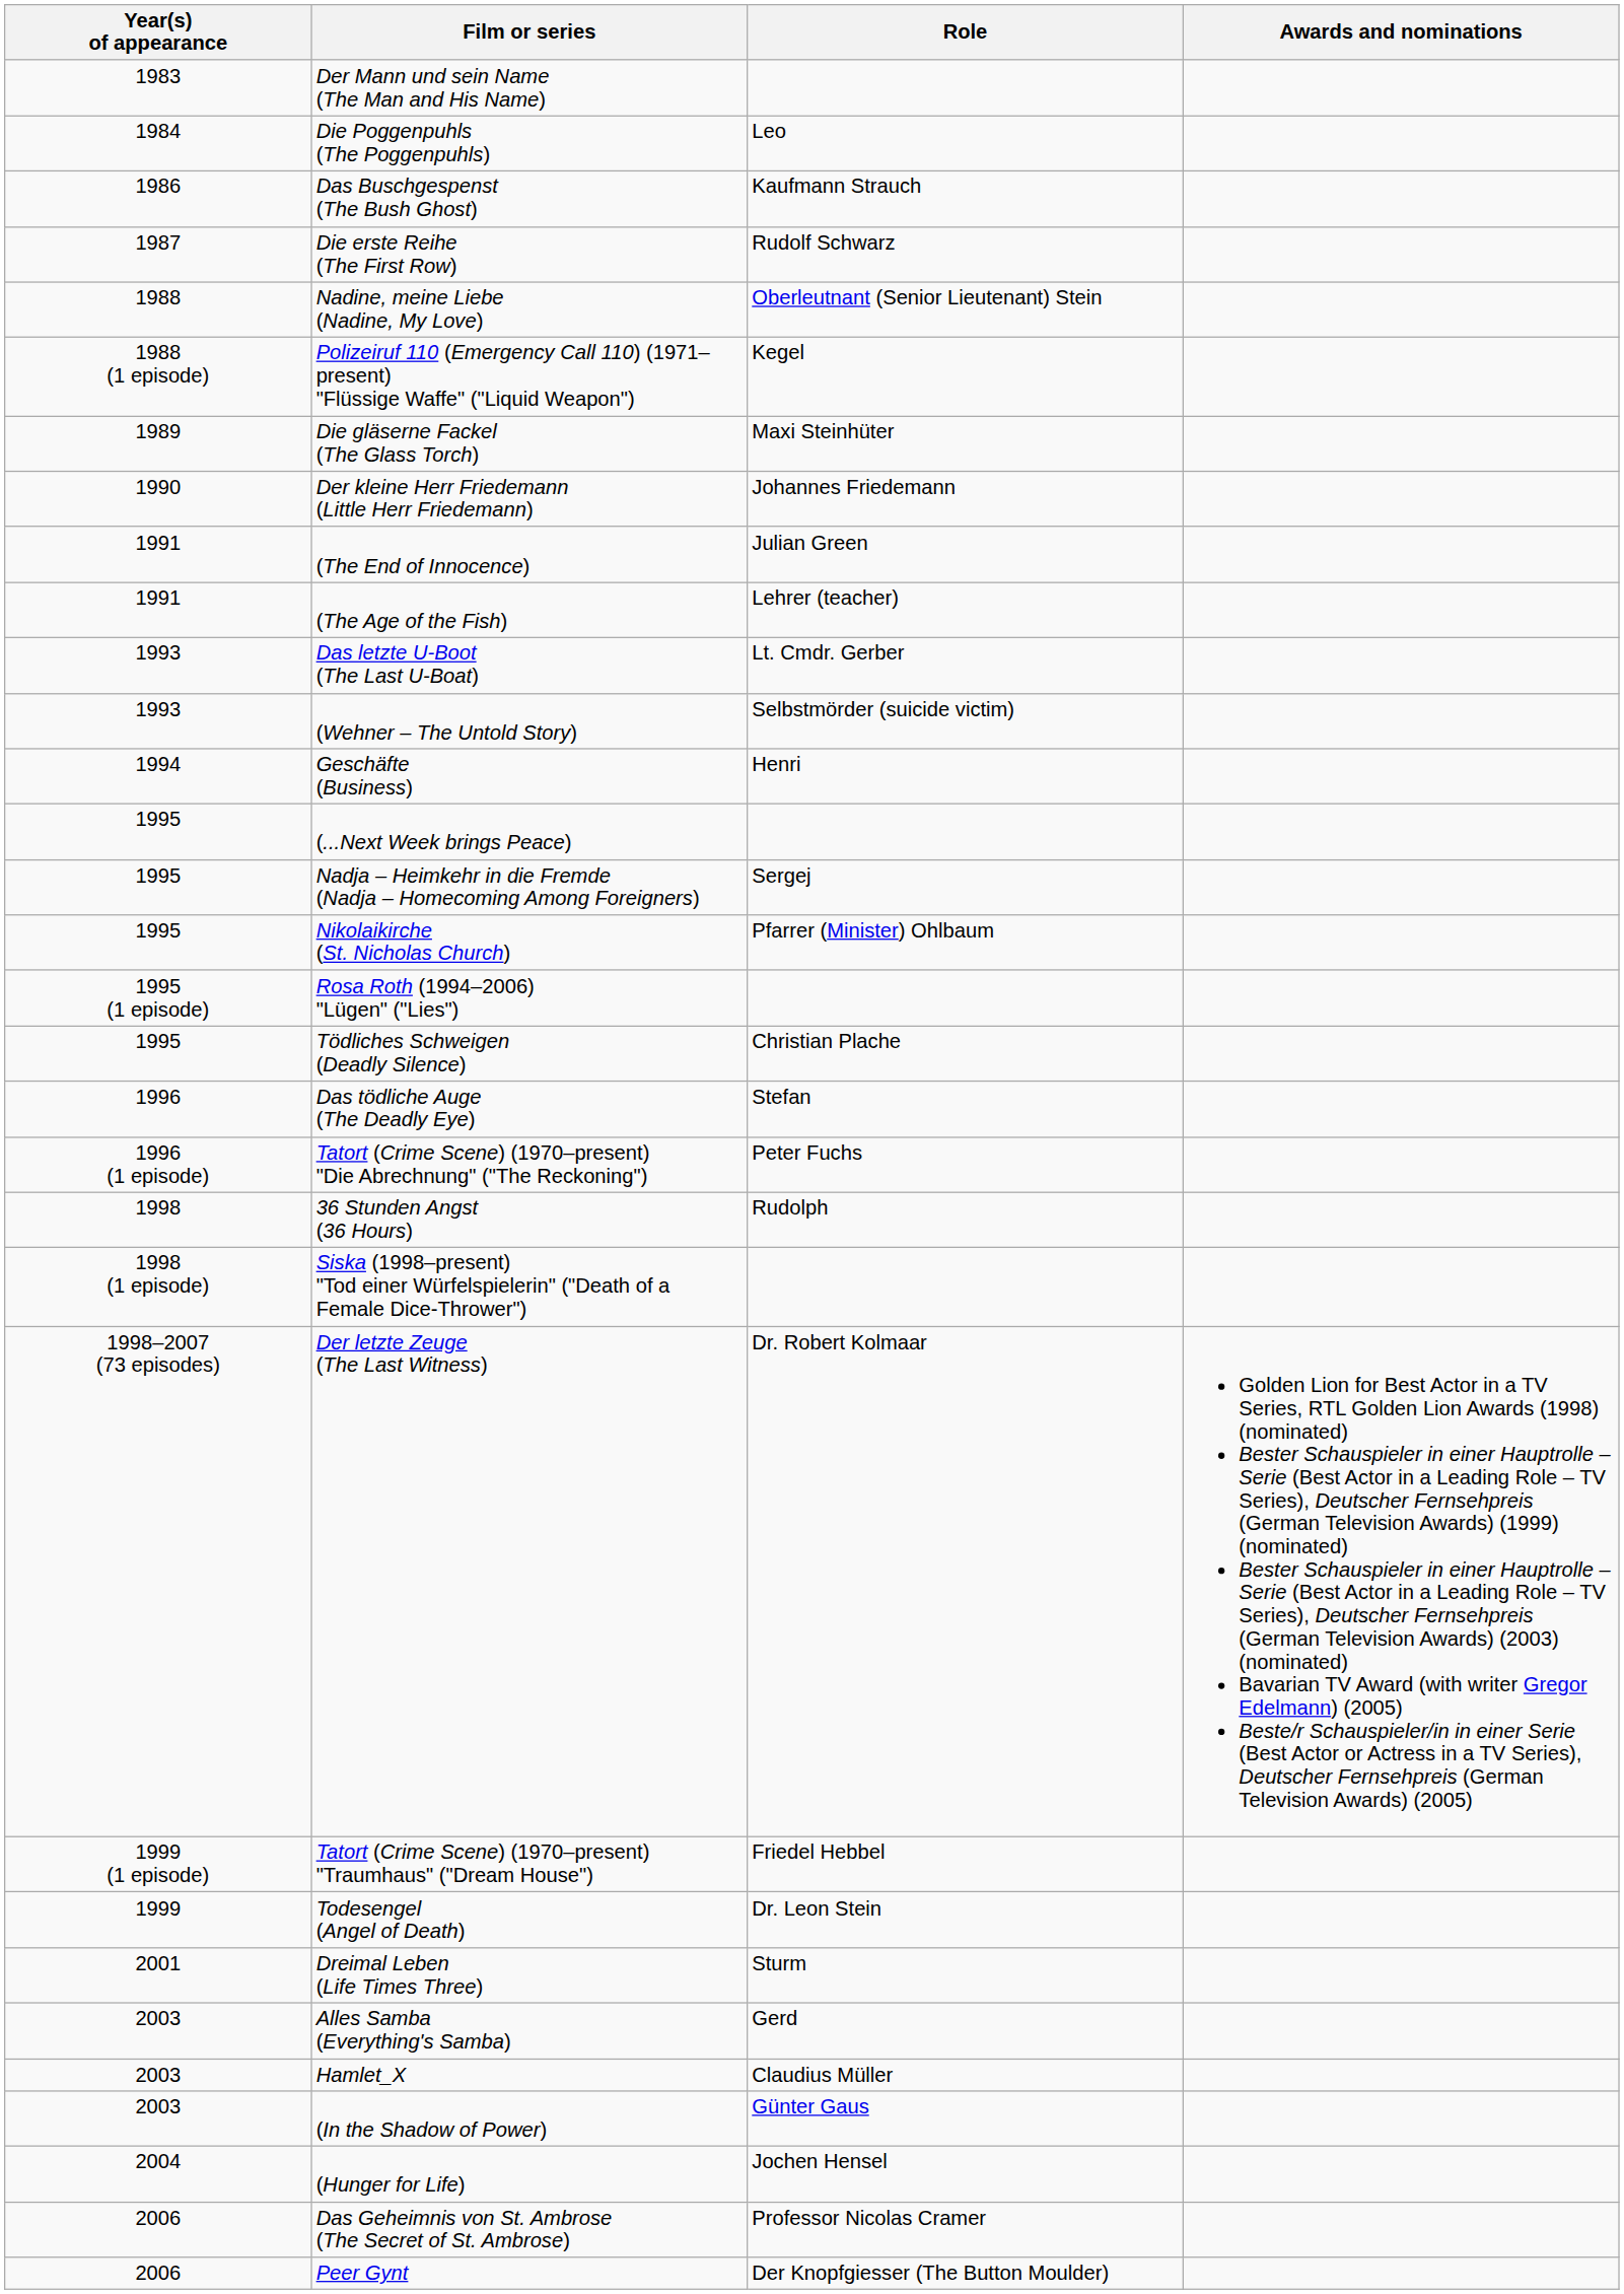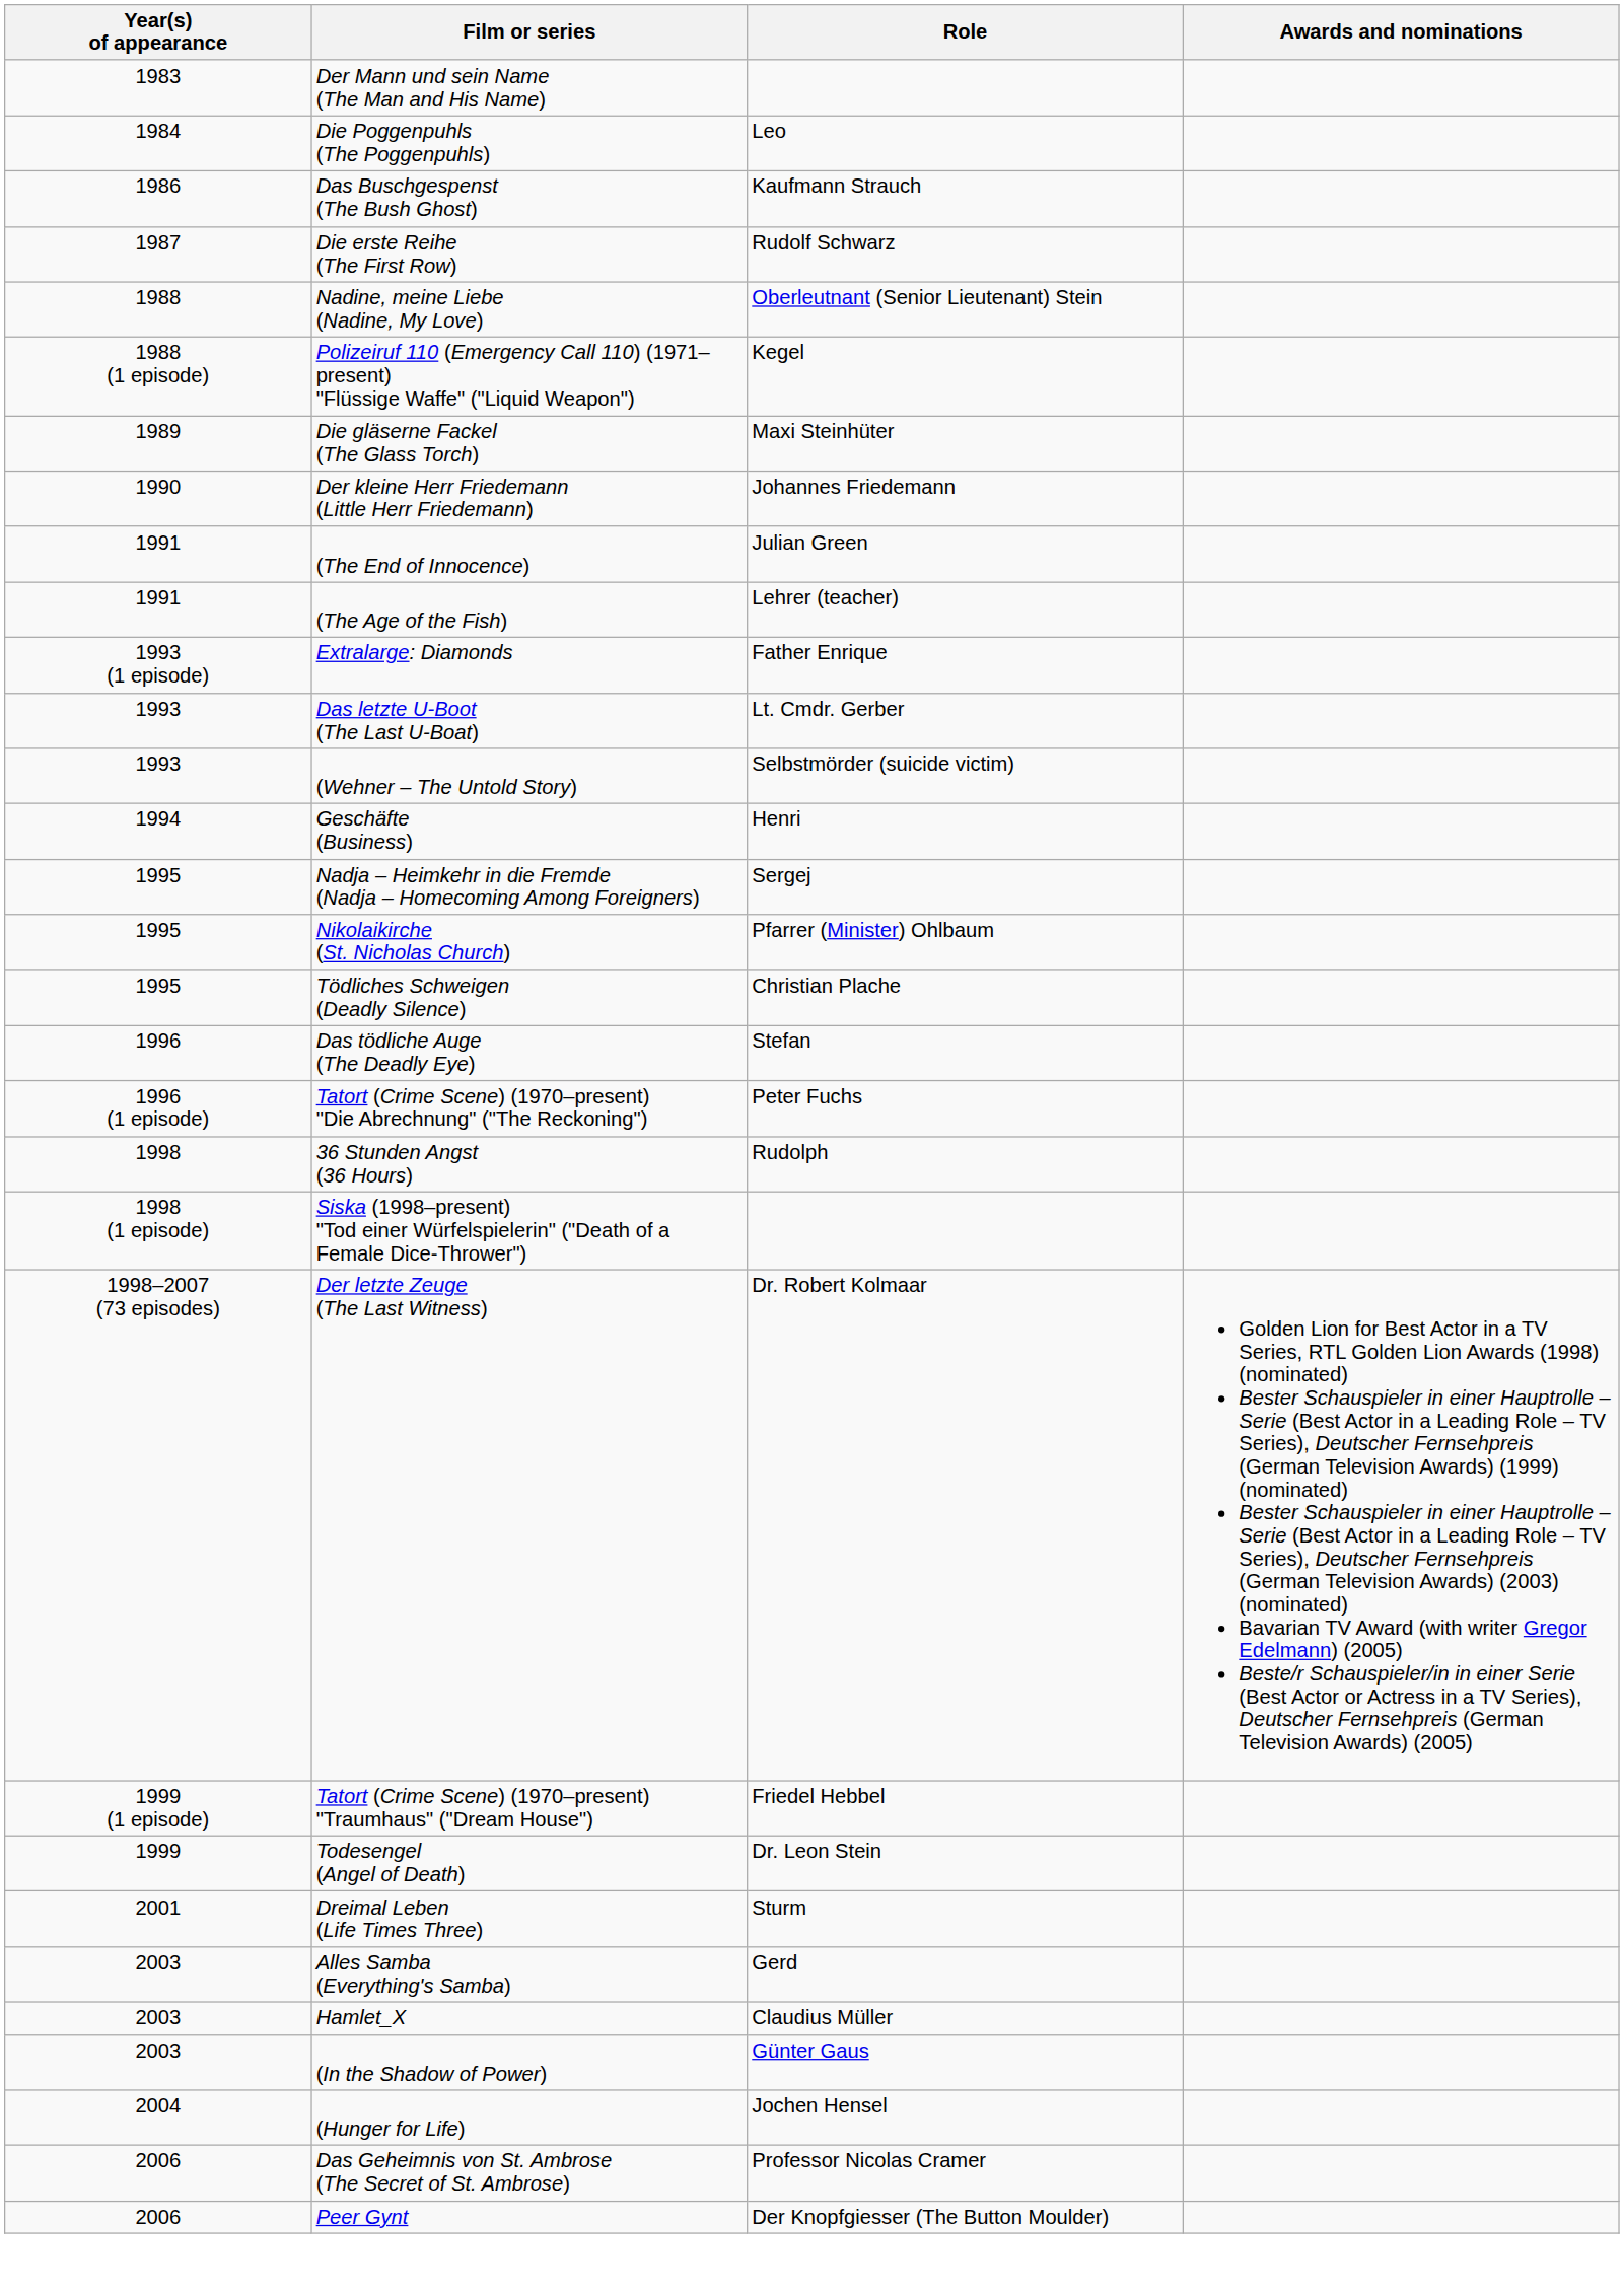 <table class=wikitable width=100%>
 <tr>
 <th width=19%>Year(s)<br>of appearance</th>
 <th width=27%>Film or series</th>
 <th width=27%>Role</th>
 <th>Awards and nominations</th>
 </tr>
 <tr valign=top>
 <td align=center>1983</td>
 <td><em>Der Mann und sein Name</em><br>(<em>The Man and His Name</em>)</td>
 <td></td>
 <td></td>
 </tr>
 <tr valign=top>
 <td align=center>1984</td>
 <td><em>Die Poggenpuhls</em><br>(<em>The Poggenpuhls</em>)</td>
 <td>Leo</td>
 <td></td>
 </tr>
 <tr valign=top>
 <td align=center>1986</td>
 <td><em>Das Buschgespenst</em><br>(<em>The Bush Ghost</em>)</td>
 <td>Kaufmann Strauch</td>
 <td></td>
 </tr>
 <tr valign=top>
 <td align=center>1987</td>
 <td><em>Die erste Reihe</em><br>(<em>The First Row</em>)</td>
 <td>Rudolf Schwarz</td>
 <td></td>
 </tr>
 <tr valign=top>
 <td align=center>1988</td>
 <td><em>Nadine, meine Liebe</em><br>(<em>Nadine, My Love</em>)</td>
 <td><a href='#'>Oberleutnant</a> (Senior Lieutenant) Stein</td>
 <td></td>
 </tr>
 <tr valign=top>
 <td align=center>1988<br>(1 episode)</td>
 <td><em><a href='#'>Polizeiruf 110</a></em> (<em>Emergency Call 110</em>) (1971–present)<br>"Flüssige Waffe" ("Liquid Weapon")</td>
 <td>Kegel</td>
 <td></td>
 </tr>
 <tr valign=top>
 <td align=center>1989</td>
 <td><em>Die gläserne Fackel</em><br>(<em>The Glass Torch</em>)</td>
 <td>Maxi Steinhüter</td>
 <td></td>
 </tr>
 <tr valign=top>
 <td align=center>1990</td>
 <td><em>Der kleine Herr Friedemann</em><br>(<em>Little Herr Friedemann</em>)</td>
 <td>Johannes Friedemann</td>
 <td></td>
 </tr>
 <tr valign=top>
 <td align=center>1991</td>
 <td><em></em><br>(<em>The End of Innocence</em>)</td>
 <td>Julian Green</td>
 <td></td>
 </tr>
 <tr valign=top>
 <td align=center>1991</td>
 <td><em></em><br>(<em>The Age of the Fish</em>)</td>
 <td>Lehrer (teacher)</td>
 <td></td>
 </tr>
 <tr valign=top>
+<td align=center>1993<br>(1 episode)</td>
+<td><em><a href='#'>Extralarge</a>: Diamonds</em></td>
+<td>Father Enrique</td>
+<td></td>
+</tr>
+<tr valign=top>
 <td align=center>1993</td>
 <td><em><a href='#'>Das letzte U-Boot</a></em><br>(<em>The Last U-Boat</em>)</td>
 <td>Lt. Cmdr. Gerber</td>
 <td></td>
 </tr>
 <tr valign=top>
 <td align=center>1993</td>
 <td><em></em><br>(<em>Wehner – The Untold Story</em>)</td>
 <td>Selbstmörder (suicide victim)</td>
 <td></td>
 </tr>
 <tr valign=top>
 <td align=center>1994</td>
 <td><em>Geschäfte</em><br>(<em>Business</em>)</td>
 <td>Henri</td>
 <td></td>
 </tr>
 <tr valign=top>
 <td align=center>1995</td>
-<td><em></em><br>(<em>...Next Week brings Peace</em>)</td>
-<td></td>
-<td></td>
-</tr>
-<tr valign=top>
-<td align=center>1995</td>
 <td><em>Nadja – Heimkehr in die Fremde</em><br>(<em>Nadja – Homecoming Among Foreigners</em>)</td>
 <td>Sergej</td>
 <td></td>
 </tr>
 <tr valign=top>
 <td align=center>1995</td>
 <td><em><a href='#'>Nikolaikirche</a></em><br>(<em><a href='#'>St. Nicholas Church</a></em>)</td>
 <td>Pfarrer (<a href='#'>Minister</a>) Ohlbaum</td>
-<td></td>
-</tr>
-<tr valign=top>
-<td align=center>1995<br>(1 episode)</td>
-<td><em><a href='#'>Rosa Roth</a></em> (1994–2006)<br>"Lügen" ("Lies")</td>
-<td></td>
 <td></td>
 </tr>
 <tr valign=top>
 <td align=center>1995</td>
 <td><em>Tödliches Schweigen</em><br>(<em>Deadly Silence</em>)</td>
 <td>Christian Plache</td>
 <td></td>
 </tr>
 <tr valign=top>
 <td align=center>1996</td>
 <td><em>Das tödliche Auge</em><br>(<em>The Deadly Eye</em>)</td>
 <td>Stefan</td>
 <td></td>
 </tr>
 <tr valign=top>
 <td align=center>1996<br>(1 episode)</td>
 <td><em><a href='#'>Tatort</a></em> (<em>Crime Scene</em>) (1970–present)<br>"Die Abrechnung" ("The Reckoning")</td>
 <td>Peter Fuchs</td>
 <td></td>
 </tr>
 <tr valign=top>
 <td align=center>1998</td>
 <td><em>36 Stunden Angst</em><br>(<em>36 Hours</em>)</td>
 <td>Rudolph</td>
 <td></td>
 </tr>
 <tr valign=top>
 <td align=center>1998<br>(1 episode)</td>
 <td><em><a href='#'>Siska</a></em> (1998–present)<br>"Tod einer Würfelspielerin" ("Death of a Female Dice-Thrower")</td>
 <td></td>
 <td></td>
 </tr>
 <tr valign=top>
 <td align=center>1998–2007<br>(73 episodes)</td>
 <td><em><a href='#'>Der letzte Zeuge</a></em><br>(<em>The Last Witness</em>)</td>
 <td>Dr. Robert Kolmaar</td>
 <td><br><ul><li>Golden Lion for Best Actor in a TV Series, RTL Golden Lion Awards (1998) (nominated)</li><li><em>Bester Schauspieler in einer Hauptrolle – Serie</em> (Best Actor in a Leading Role – TV Series), <em>Deutscher Fernsehpreis</em> (German Television Awards) (1999) (nominated)</li><li><em>Bester Schauspieler in einer Hauptrolle – Serie</em> (Best Actor in a Leading Role – TV Series), <em>Deutscher Fernsehpreis</em> (German Television Awards) (2003) (nominated)</li><li>Bavarian TV Award (with writer <a href='#'>Gregor Edelmann</a>) (2005)</li><li><em>Beste/r Schauspieler/in in einer Serie</em> (Best Actor or Actress in a TV Series), <em>Deutscher Fernsehpreis</em> (German Television Awards) (2005)</li></ul></td>
 </tr>
 <tr valign=top>
 <td align=center>1999<br>(1 episode)</td>
 <td><em><a href='#'>Tatort</a></em> (<em>Crime Scene</em>) (1970–present)<br>"Traumhaus" ("Dream House")</td>
 <td>Friedel Hebbel</td>
 <td></td>
 </tr>
 <tr valign=top>
 <td align=center>1999</td>
 <td><em>Todesengel</em><br>(<em>Angel of Death</em>)</td>
 <td>Dr. Leon Stein</td>
 <td></td>
 </tr>
 <tr valign=top>
 <td align=center>2001</td>
 <td><em>Dreimal Leben</em><br>(<em>Life Times Three</em>)</td>
 <td>Sturm</td>
 <td></td>
 </tr>
 <tr valign=top>
 <td align=center>2003</td>
 <td><em>Alles Samba</em><br>(<em>Everything's Samba</em>)</td>
 <td>Gerd</td>
 <td></td>
 </tr>
 <tr valign=top>
 <td align=center>2003</td>
 <td><em>Hamlet_X</em></td>
 <td>Claudius Müller</td>
 <td></td>
 </tr>
 <tr valign=top>
 <td align=center>2003</td>
 <td><em></em><br>(<em>In the Shadow of Power</em>)</td>
 <td><a href='#'>Günter Gaus</a></td>
 <td></td>
 </tr>
 <tr valign=top>
 <td align=center>2004</td>
 <td><em></em><br>(<em>Hunger for Life</em>)</td>
 <td>Jochen Hensel</td>
 <td></td>
 </tr>
 <tr valign=top>
 <td align=center>2006</td>
 <td><em>Das Geheimnis von St. Ambrose</em><br>(<em>The Secret of St. Ambrose</em>)</td>
 <td>Professor Nicolas Cramer</td>
 <td></td>
 </tr>
 <tr valign=top>
 <td align=center>2006</td>
 <td><em><a href='#'>Peer Gynt</a></em><br></td>
 <td>Der Knopfgiesser (The Button Moulder)</td>
 <td></td>
 </tr>
 </table>
